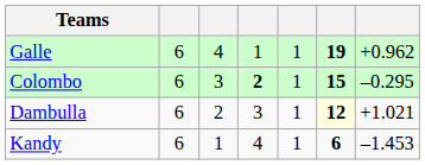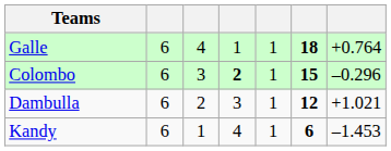 <table class="wikitable" style="text-align:center">
 <tr>
 <th style="width:120px">Teams</th>
 <th style="width:25px"></th>
 <th style="width:25px"></th>
 <th style="width:25px"></th>
 <th style="width:25px"></th>
 <th style="width:25px"></th>
 <th style="width:25px"></th>
 </tr>
 <tr style="background:#cfc">
 <td style="text-align:left"><a href='#'>Galle</a></td>
 <td>6</td>
 <td>4</td>
 <td>1</td>
 <td>1</td>
-<td><strong>19</strong></td>
-<td>+0.962</td>
+<td><strong>18</strong></td>
+<td>+0.764</td>
 </tr>
 <tr style="background:#cfc">
 <td style="text-align:left"><a href='#'>Colombo</a></td>
 <td>6</td>
 <td>3</td>
 <td><strong>2</strong></td>
 <td>1</td>
 <td><strong>15</strong></td>
-<td>–0.295</td>
+<td>–0.296</td>
 </tr>
 <tr>
 <td style="text-align:left"><a href='#'>Dambulla</a></td>
 <td>6</td>
 <td>2</td>
 <td>3</td>
 <td>1</td>
-<td style="background: lightyellow;"><strong>12</strong></td>
+<td><strong>12</strong></td>
 <td>+1.021</td>
 </tr>
 <tr>
 <td style="text-align:left"><a href='#'>Kandy</a></td>
 <td>6</td>
 <td>1</td>
 <td>4</td>
 <td>1</td>
 <td><strong>6</strong></td>
 <td>–1.453</td>
 </tr>
 </table>
